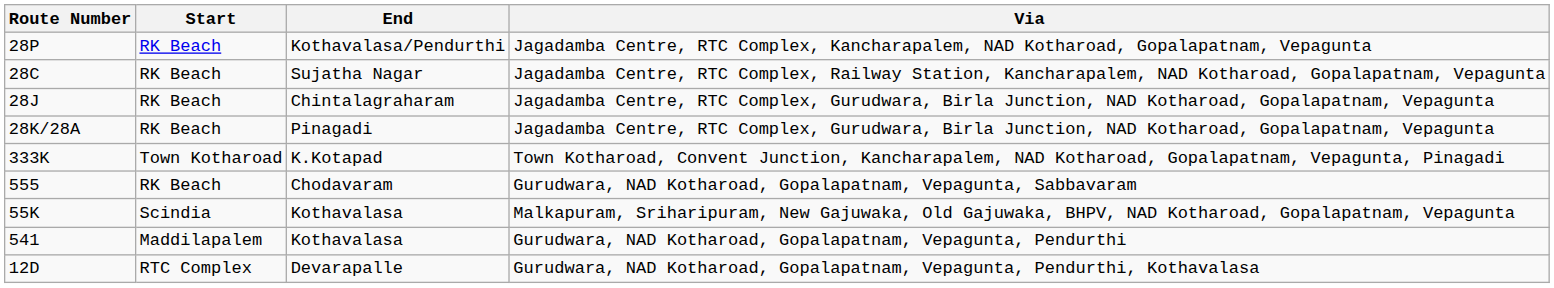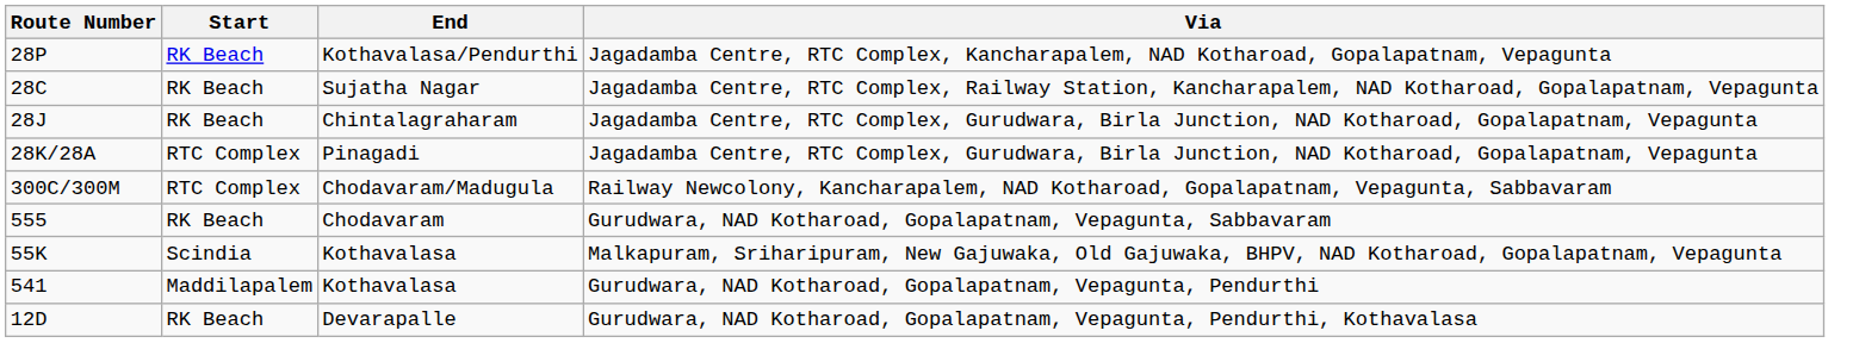 <table class="sortable wikitable">
 <tr>
 <th>Route Number</th>
 <th>Start</th>
 <th>End</th>
 <th>Via</th>
 </tr>
 <tr>
 <td>28P</td>
 <td><a href='#'>RK Beach</a></td>
 <td>Kothavalasa/Pendurthi</td>
 <td>Jagadamba Centre, RTC Complex, Kancharapalem, NAD Kotharoad, Gopalapatnam, Vepagunta</td>
 </tr>
 <tr>
 <td>28C</td>
 <td>RK Beach</td>
 <td>Sujatha Nagar</td>
 <td>Jagadamba Centre, RTC Complex, Railway Station, Kancharapalem, NAD Kotharoad, Gopalapatnam, Vepagunta</td>
 </tr>
 <tr>
 <td>28J</td>
 <td>RK Beach</td>
 <td>Chintalagraharam</td>
 <td>Jagadamba Centre, RTC Complex, Gurudwara, Birla Junction, NAD Kotharoad, Gopalapatnam, Vepagunta</td>
 </tr>
 <tr>
 <td>28K/28A</td>
-<td>RK Beach</td>
+<td>RTC Complex</td>
 <td>Pinagadi</td>
 <td>Jagadamba Centre, RTC Complex, Gurudwara, Birla Junction, NAD Kotharoad, Gopalapatnam, Vepagunta</td>
 </tr>
 <tr>
-<td>333K</td>
-<td>Town Kotharoad</td>
-<td>K.Kotapad</td>
-<td>Town Kotharoad, Convent Junction, Kancharapalem, NAD Kotharoad, Gopalapatnam, Vepagunta, Pinagadi</td>
+<td>300C/300M</td>
+<td>RTC Complex</td>
+<td>Chodavaram/Madugula</td>
+<td>Railway Newcolony, Kancharapalem, NAD Kotharoad, Gopalapatnam, Vepagunta, Sabbavaram</td>
 </tr>
 <tr>
 <td>555</td>
 <td>RK Beach</td>
 <td>Chodavaram</td>
 <td>Gurudwara, NAD Kotharoad, Gopalapatnam, Vepagunta, Sabbavaram</td>
 </tr>
 <tr>
 <td>55K</td>
 <td>Scindia</td>
 <td>Kothavalasa</td>
 <td>Malkapuram, Sriharipuram, New Gajuwaka, Old Gajuwaka, BHPV, NAD Kotharoad, Gopalapatnam, Vepagunta</td>
 </tr>
 <tr>
 <td>541</td>
 <td>Maddilapalem</td>
 <td>Kothavalasa</td>
 <td>Gurudwara, NAD Kotharoad, Gopalapatnam, Vepagunta, Pendurthi</td>
 </tr>
 <tr>
 <td>12D</td>
-<td>RTC Complex</td>
+<td>RK Beach</td>
 <td>Devarapalle</td>
 <td>Gurudwara, NAD Kotharoad, Gopalapatnam, Vepagunta, Pendurthi, Kothavalasa</td>
 </tr>
 </table>
